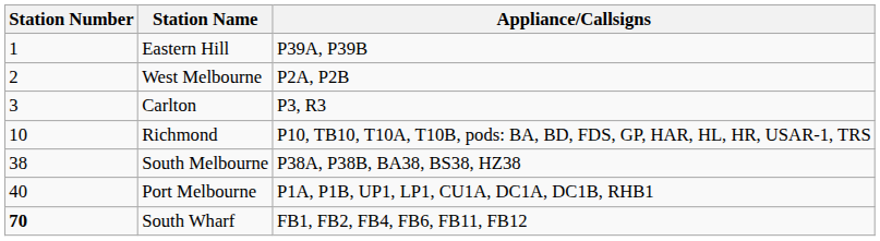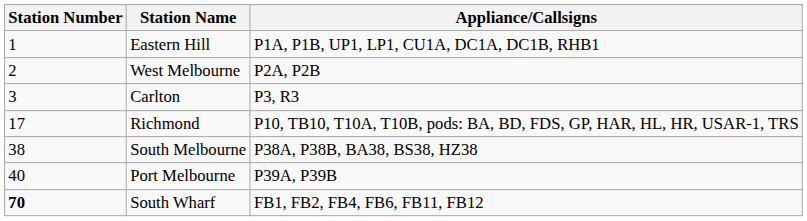 <table class=wikitable>
 <tr valign=bottom>
 <th>Station Number</th>
 <th>Station Name</th>
 <th>Appliance/Callsigns</th>
 </tr>
 <tr>
 <td>1</td>
 <td>Eastern Hill</td>
-<td>P39A, P39B</td>
+<td>P1A, P1B, UP1, LP1, CU1A, DC1A, DC1B, RHB1</td>
 </tr>
 <tr>
 <td>2</td>
 <td>West Melbourne</td>
 <td>P2A, P2B</td>
 </tr>
 <tr>
 <td>3</td>
 <td>Carlton</td>
 <td>P3, R3</td>
 </tr>
 <tr>
-<td>10</td>
+<td>17</td>
 <td>Richmond</td>
 <td>P10, TB10, T10A, T10B, pods: BA, BD, FDS, GP, HAR, HL, HR, USAR-1, TRS</td>
 </tr>
 <tr>
 <td>38</td>
 <td>South Melbourne</td>
 <td>P38A, P38B, BA38, BS38, HZ38</td>
 </tr>
 <tr>
 <td>40</td>
 <td>Port Melbourne</td>
-<td>P1A, P1B, UP1, LP1, CU1A, DC1A, DC1B, RHB1</td>
+<td>P39A, P39B</td>
 </tr>
 <tr>
 <td><strong>70</strong></td>
 <td>South Wharf</td>
 <td>FB1, FB2, FB4, FB6, FB11, FB12</td>
 </tr>
 </table>
